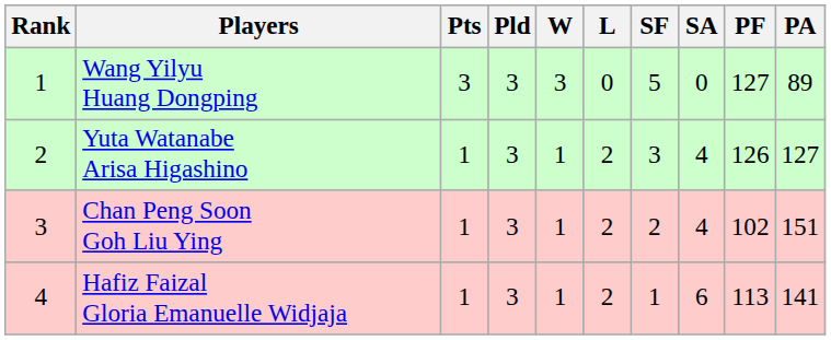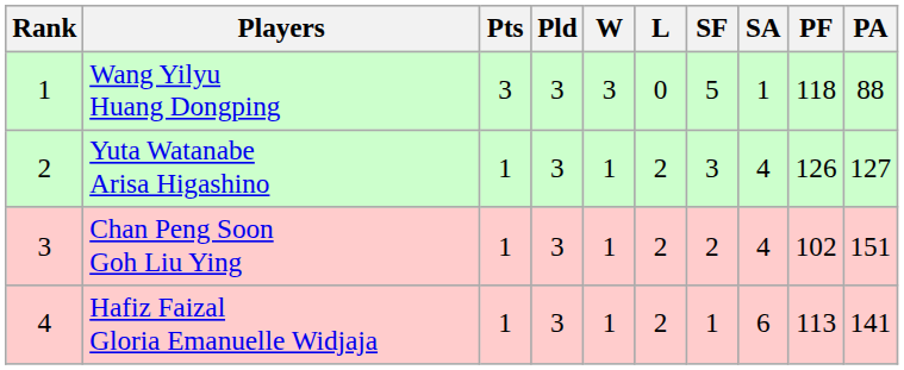 <table class="wikitable" style="font-size:90%; text-align:center">
 <tr>
 <th width="20">Rank</th>
 <th width="200">Players</th>
 <th width="20">Pts</th>
 <th width="20">Pld</th>
 <th width="20">W</th>
 <th width="20">L</th>
 <th width="20">SF</th>
 <th width="20">SA</th>
 <th width="20">PF</th>
 <th width="20">PA</th>
 </tr>
 <tr bgcolor="#ccffcc">
 <td>1</td>
 <td style="text-align:left"> <a href='#'>Wang Yilyu</a> <br>  <a href='#'>Huang Dongping</a></td>
 <td>3</td>
 <td>3</td>
 <td>3</td>
 <td>0</td>
 <td>5</td>
-<td>0</td>
-<td>127</td>
-<td>89</td>
+<td>1</td>
+<td>118</td>
+<td>88</td>
 </tr>
 <tr bgcolor="ccffcc">
 <td>2</td>
 <td style="text-align:left"> <a href='#'>Yuta Watanabe</a> <br>  <a href='#'>Arisa Higashino</a></td>
 <td>1</td>
 <td>3</td>
 <td>1</td>
 <td>2</td>
 <td>3</td>
 <td>4</td>
 <td>126</td>
 <td>127</td>
 </tr>
 <tr bgcolor="ffcccc">
 <td>3</td>
 <td style="text-align:left"> <a href='#'>Chan Peng Soon</a> <br>  <a href='#'>Goh Liu Ying</a></td>
 <td>1</td>
 <td>3</td>
 <td>1</td>
 <td>2</td>
 <td>2</td>
 <td>4</td>
 <td>102</td>
 <td>151</td>
 </tr>
 <tr bgcolor="ffcccc">
 <td>4</td>
 <td style="text-align:left"> <a href='#'>Hafiz Faizal</a> <br>  <a href='#'>Gloria Emanuelle Widjaja</a></td>
 <td>1</td>
 <td>3</td>
 <td>1</td>
 <td>2</td>
 <td>1</td>
 <td>6</td>
 <td>113</td>
 <td>141</td>
 </tr>
 </table>
